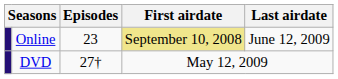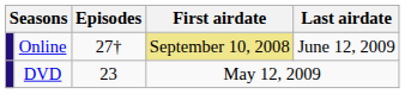 <table class="wikitable" style="text-align:center">
 <tr>
 <th colspan="2">Seasons</th>
 <th>Episodes</th>
 <th>First airdate</th>
 <th>Last airdate</th>
 </tr>
 <tr>
 <td style="background:#240f76"></td>
 <td><a href='#'>Online</a></td>
-<td>23</td>
+<td>27†</td>
 <td style="background: khaki;">September 10, 2008</td>
 <td>June 12, 2009</td>
 </tr>
 <tr>
 <td style="background:#240f76"></td>
 <td><a href='#'>DVD</a></td>
-<td>27†</td>
+<td>23</td>
 <td List of Seth MacFarlane's Cavalcade of Cartoon Comedy episodes colspan="2" align="Center">May 12, 2009</td>
 </tr>
 </table>
